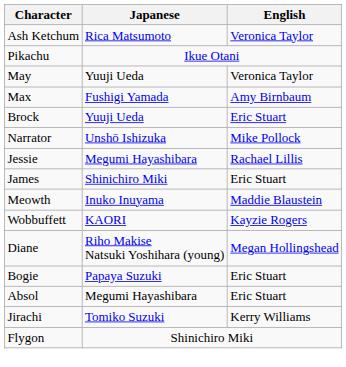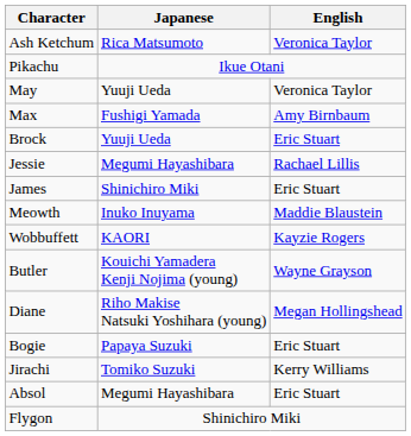 <table class="wikitable">
 <tr>
 <th>Character</th>
 <th>Japanese</th>
 <th>English</th>
 </tr>
 <tr>
 <td>Ash Ketchum</td>
 <td><a href='#'>Rica Matsumoto</a></td>
 <td><a href='#'>Veronica Taylor</a></td>
 </tr>
 <tr>
 <td>Pikachu</td>
 <td colspan="2" style="text-align:center;"><a href='#'>Ikue Otani</a></td>
 </tr>
 <tr>
 <td>May</td>
 <td>Yuuji Ueda</td>
 <td>Veronica Taylor</td>
 </tr>
 <tr>
 <td>Max</td>
 <td><a href='#'>Fushigi Yamada</a></td>
 <td><a href='#'>Amy Birnbaum</a></td>
 </tr>
 <tr>
 <td>Brock</td>
 <td><a href='#'>Yuuji Ueda</a></td>
 <td><a href='#'>Eric Stuart</a></td>
 </tr>
 <tr>
-<td>Narrator</td>
-<td><a href='#'>Unshō Ishizuka</a></td>
-<td><a href='#'>Mike Pollock</a></td>
-</tr>
-<tr>
 <td>Jessie</td>
 <td><a href='#'>Megumi Hayashibara</a></td>
 <td><a href='#'>Rachael Lillis</a></td>
 </tr>
 <tr>
 <td>James</td>
 <td><a href='#'>Shinichiro Miki</a></td>
 <td>Eric Stuart</td>
 </tr>
 <tr>
 <td>Meowth</td>
 <td><a href='#'>Inuko Inuyama</a></td>
 <td><a href='#'>Maddie Blaustein</a></td>
 </tr>
 <tr>
 <td>Wobbuffett</td>
 <td><a href='#'>KAORI</a></td>
 <td><a href='#'>Kayzie Rogers</a></td>
 </tr>
 <tr>
+<td>Butler</td>
+<td><a href='#'>Kouichi Yamadera</a><br><a href='#'>Kenji Nojima</a> (young)</td>
+<td><a href='#'>Wayne Grayson</a></td>
+</tr>
+<tr>
 <td>Diane</td>
 <td><a href='#'>Riho Makise</a><br>Natsuki Yoshihara (young)</td>
 <td><a href='#'>Megan Hollingshead</a></td>
 </tr>
 <tr>
 <td>Bogie</td>
 <td><a href='#'>Papaya Suzuki</a></td>
 <td>Eric Stuart</td>
 </tr>
 <tr>
+<td>Jirachi</td>
+<td><a href='#'>Tomiko Suzuki</a></td>
+<td>Kerry Williams</td>
+</tr>
+<tr>
 <td>Absol</td>
 <td>Megumi Hayashibara</td>
 <td>Eric Stuart</td>
-</tr>
-<tr>
-<td>Jirachi</td>
-<td><a href='#'>Tomiko Suzuki</a></td>
-<td>Kerry Williams</td>
 </tr>
 <tr>
 <td>Flygon</td>
 <td colspan="2" style="text-align:center;">Shinichiro Miki</td>
 </tr>
 </table>
